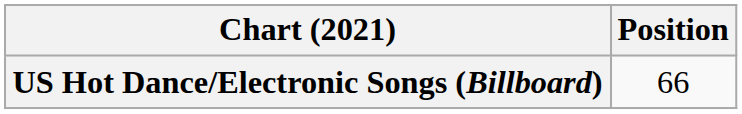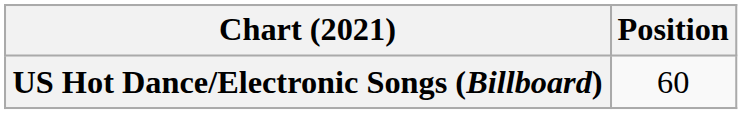 <table class="wikitable plainrowheaders" style="text-align:center">
 <tr>
 <th scope="col">Chart (2021)</th>
 <th scope="col">Position</th>
 </tr>
 <tr>
 <th scope="row">US Hot Dance/Electronic Songs (<em>Billboard</em>)</th>
-<td>66</td>
+<td>60</td>
 </tr>
 </table>
